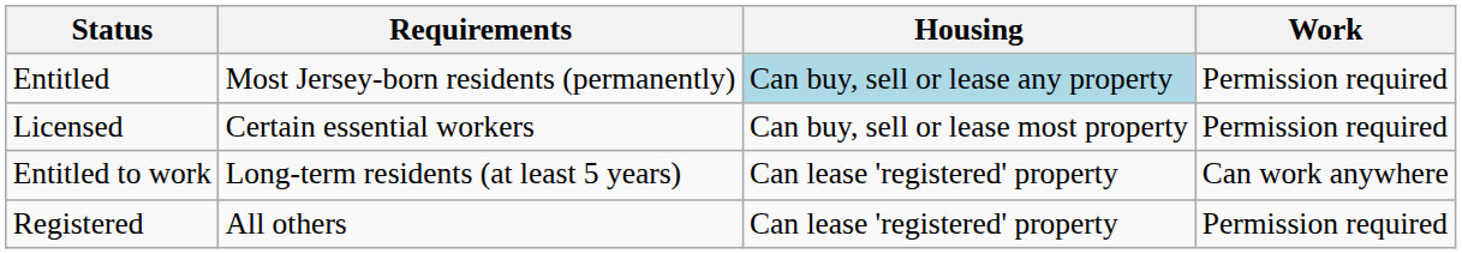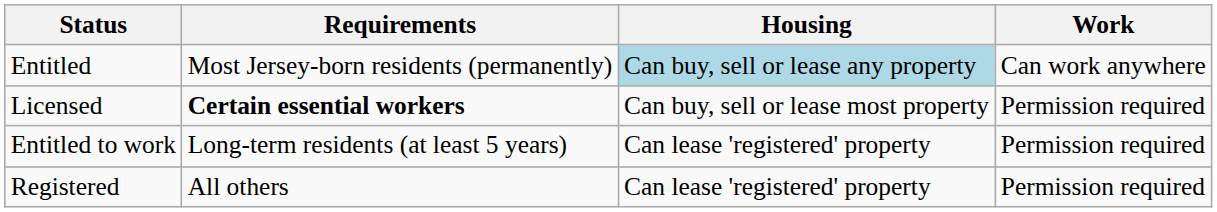 <table class="wikitable">
 <tr>
 <th>Status</th>
 <th>Requirements</th>
 <th>Housing</th>
 <th>Work</th>
 </tr>
 <tr>
 <td>Entitled</td>
 <td>Most Jersey-born residents (permanently)</td>
 <td style="background: lightblue;">Can buy, sell or lease any property</td>
-<td>Permission required</td>
+<td>Can work anywhere</td>
 </tr>
 <tr>
 <td>Licensed</td>
-<td>Certain essential workers</td>
+<td><strong>Certain essential workers</strong></td>
 <td>Can buy, sell or lease most property</td>
 <td>Permission required</td>
 </tr>
 <tr>
 <td>Entitled to work</td>
 <td>Long-term residents (at least 5 years)</td>
 <td>Can lease 'registered' property</td>
-<td>Can work anywhere</td>
+<td>Permission required</td>
 </tr>
 <tr>
 <td>Registered</td>
 <td>All others</td>
 <td>Can lease 'registered' property</td>
 <td>Permission required</td>
 </tr>
 </table>
